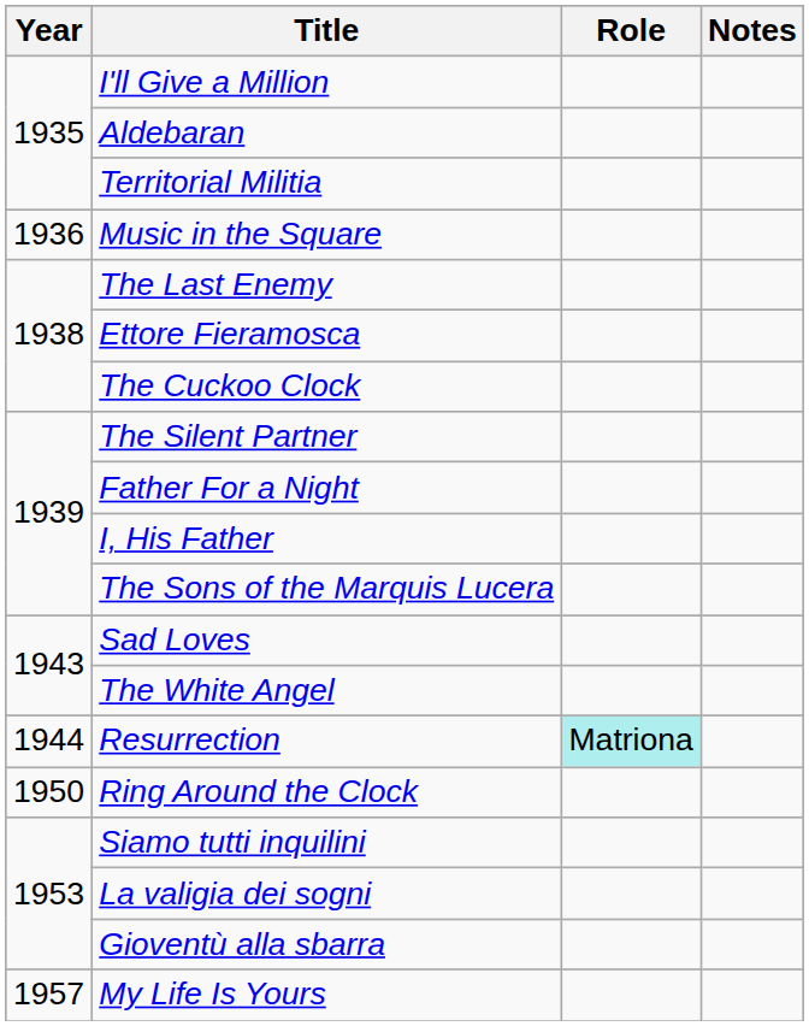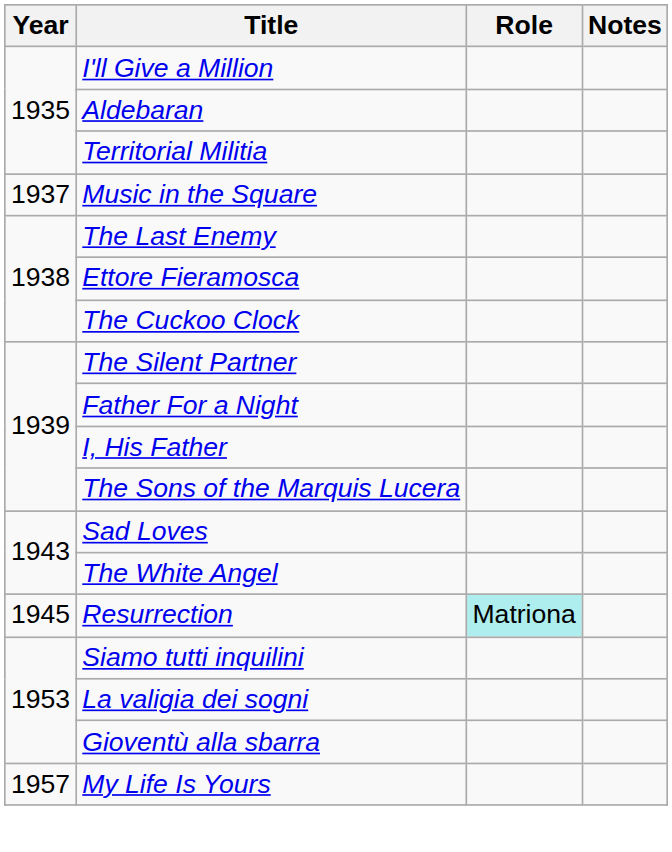 <table class="wikitable sortable">
 <tr>
 <th>Year</th>
 <th>Title</th>
 <th>Role</th>
 <th class="unsortable">Notes</th>
 </tr>
 <tr>
 <td rowspan=3>1935</td>
 <td><em><a href='#'>I'll Give a Million</a></em></td>
 <td></td>
 <td></td>
 </tr>
 <tr>
 <td><em><a href='#'>Aldebaran</a></em></td>
 <td></td>
 <td></td>
 </tr>
 <tr>
 <td><em><a href='#'>Territorial Militia</a></em></td>
 <td></td>
 <td></td>
 </tr>
 <tr>
-<td>1936</td>
+<td>1937</td>
 <td><em><a href='#'>Music in the Square</a></em></td>
 <td></td>
 <td></td>
 </tr>
 <tr>
 <td rowspan=3>1938</td>
 <td><em><a href='#'>The Last Enemy</a></em></td>
 <td></td>
 <td></td>
 </tr>
 <tr>
 <td><em><a href='#'>Ettore Fieramosca</a></em></td>
 <td></td>
 <td></td>
 </tr>
 <tr>
 <td><em><a href='#'>The Cuckoo Clock</a></em></td>
 <td></td>
 <td></td>
 </tr>
 <tr>
 <td rowspan=4>1939</td>
 <td><em><a href='#'>The Silent Partner</a></em></td>
 <td></td>
 <td></td>
 </tr>
 <tr>
 <td><em><a href='#'>Father For a Night</a></em></td>
 <td></td>
 <td></td>
 </tr>
 <tr>
 <td><em><a href='#'>I, His Father</a></em></td>
 <td></td>
 <td></td>
 </tr>
 <tr>
 <td><em><a href='#'>The Sons of the Marquis Lucera</a></em></td>
 <td></td>
 <td></td>
 </tr>
 <tr>
 <td rowspan=2>1943</td>
 <td><em><a href='#'>Sad Loves</a></em></td>
 <td></td>
 <td></td>
 </tr>
 <tr>
 <td><em><a href='#'>The White Angel</a></em></td>
 <td></td>
 <td></td>
 </tr>
 <tr>
-<td>1944</td>
+<td>1945</td>
 <td><em><a href='#'>Resurrection</a></em></td>
 <td style="background: paleturquoise;">Matriona</td>
-<td></td>
-</tr>
-<tr>
-<td>1950</td>
-<td><em><a href='#'>Ring Around the Clock</a></em></td>
-<td></td>
 <td></td>
 </tr>
 <tr>
 <td rowspan=3>1953</td>
 <td><em><a href='#'>Siamo tutti inquilini</a></em></td>
 <td></td>
 <td></td>
 </tr>
 <tr>
 <td><em><a href='#'>La valigia dei sogni</a></em></td>
 <td></td>
 <td></td>
 </tr>
 <tr>
 <td><em><a href='#'>Gioventù alla sbarra</a></em></td>
 <td></td>
 <td></td>
 </tr>
 <tr>
 <td>1957</td>
 <td><em><a href='#'>My Life Is Yours</a></em></td>
 <td></td>
 <td></td>
 </tr>
 </table>
